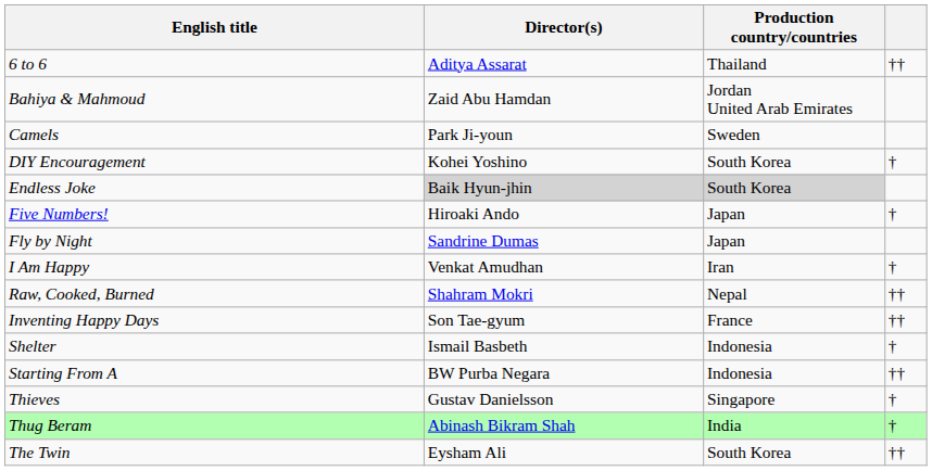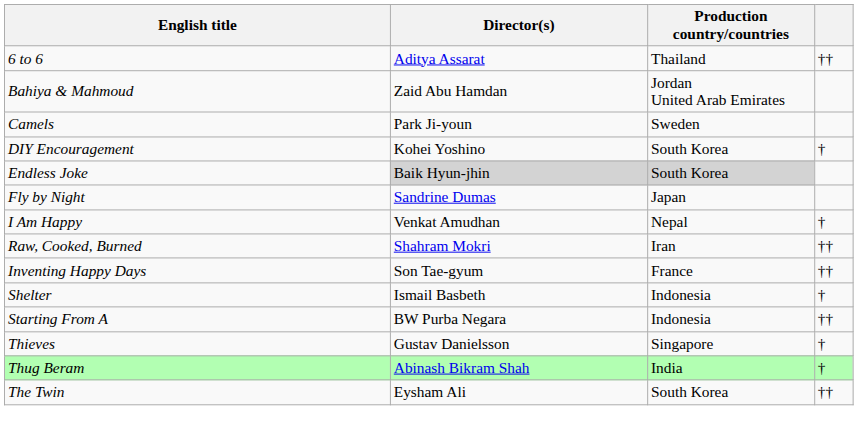 <table class="sortable wikitable" width="70%" cellpadding="5">
 <tr>
 <th width="30%">English title</th>
 <th width="20%">Director(s)</th>
 <th width="10%">Production country/countries</th>
 <th width="3%"></th>
 </tr>
 <tr>
 <td><em>6 to 6</em></td>
 <td><a href='#'>Aditya Assarat</a></td>
 <td>Thailand</td>
 <td>††</td>
 </tr>
 <tr>
 <td><em>Bahiya & Mahmoud</em></td>
 <td>Zaid Abu Hamdan</td>
 <td>Jordan<br>United Arab Emirates</td>
 <td></td>
 </tr>
 <tr>
 <td><em>Camels</em></td>
 <td>Park Ji-youn</td>
 <td>Sweden</td>
 <td></td>
 </tr>
 <tr>
 <td><em>DIY Encouragement</em></td>
 <td>Kohei Yoshino</td>
 <td>South Korea</td>
 <td>†</td>
 </tr>
 <tr>
 <td><em>Endless Joke</em></td>
 <td style="background: lightgrey;">Baik Hyun-jhin</td>
 <td style="background: lightgrey;">South Korea</td>
 <td></td>
 </tr>
 <tr>
-<td><em><a href='#'>Five Numbers!</a></em></td>
-<td>Hiroaki Ando</td>
-<td>Japan</td>
-<td>†</td>
-</tr>
-<tr>
 <td><em>Fly by Night</em></td>
 <td><a href='#'>Sandrine Dumas</a></td>
 <td>Japan</td>
 <td></td>
 </tr>
 <tr>
 <td><em>I Am Happy</em></td>
 <td>Venkat Amudhan</td>
-<td>Iran</td>
+<td>Nepal</td>
 <td>†</td>
 </tr>
 <tr>
 <td><em>Raw, Cooked, Burned</em></td>
 <td><a href='#'>Shahram Mokri</a></td>
-<td>Nepal</td>
+<td>Iran</td>
 <td>††</td>
 </tr>
 <tr>
 <td><em>Inventing Happy Days</em></td>
 <td>Son Tae-gyum</td>
 <td>France</td>
 <td>††</td>
 </tr>
 <tr>
 <td><em>Shelter</em></td>
 <td>Ismail Basbeth</td>
 <td>Indonesia</td>
 <td>†</td>
 </tr>
 <tr>
 <td><em>Starting From A</em></td>
 <td>BW Purba Negara</td>
 <td>Indonesia</td>
 <td>††</td>
 </tr>
 <tr>
 <td><em>Thieves</em></td>
 <td>Gustav Danielsson</td>
 <td>Singapore</td>
 <td>†</td>
 </tr>
 <tr style="background:#B2FFB2;">
 <td><em>Thug Beram</em></td>
 <td><a href='#'>Abinash Bikram Shah</a></td>
 <td>India</td>
 <td>†</td>
 </tr>
 <tr>
 <td><em>The Twin</em></td>
 <td>Eysham Ali</td>
 <td>South Korea</td>
 <td>††</td>
 </tr>
 </table>
